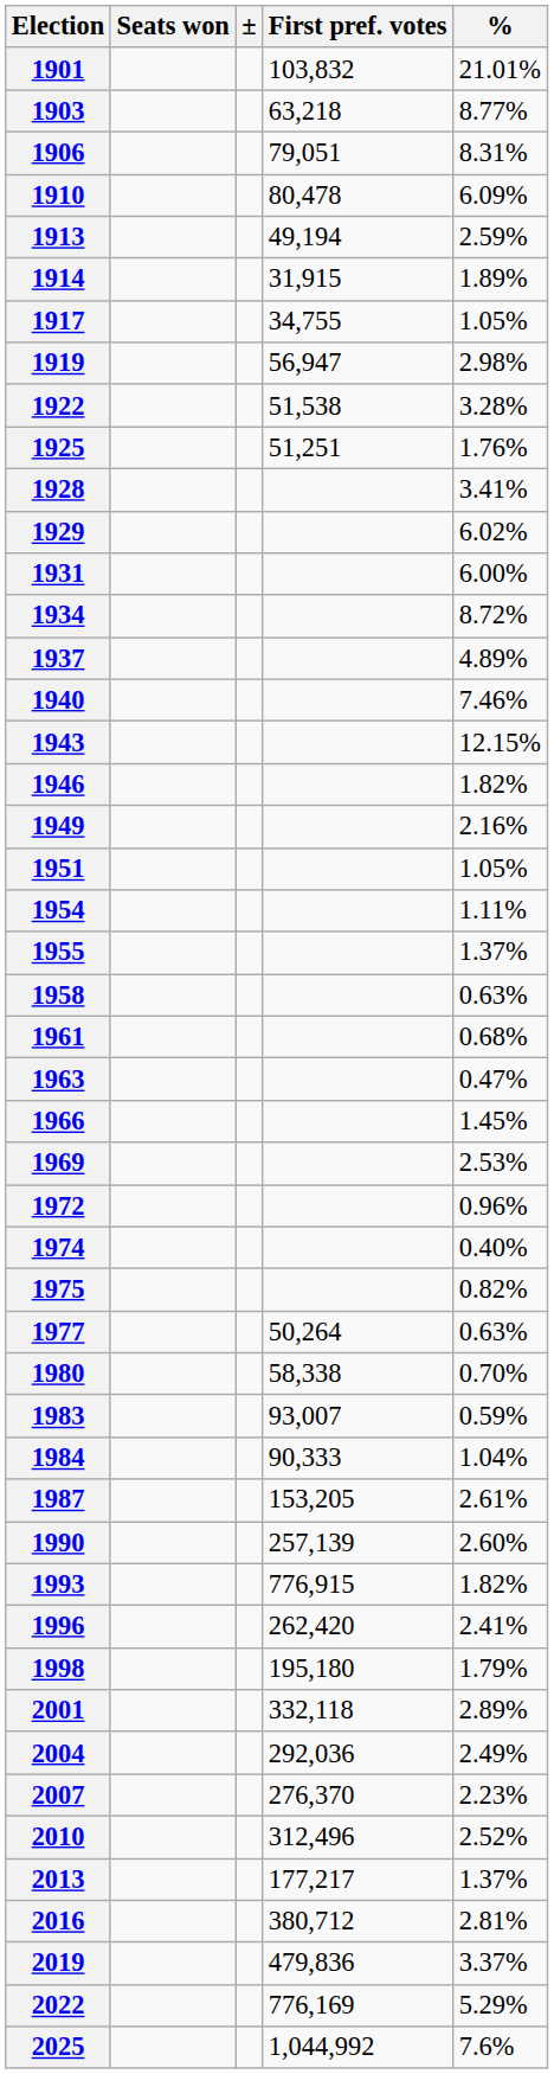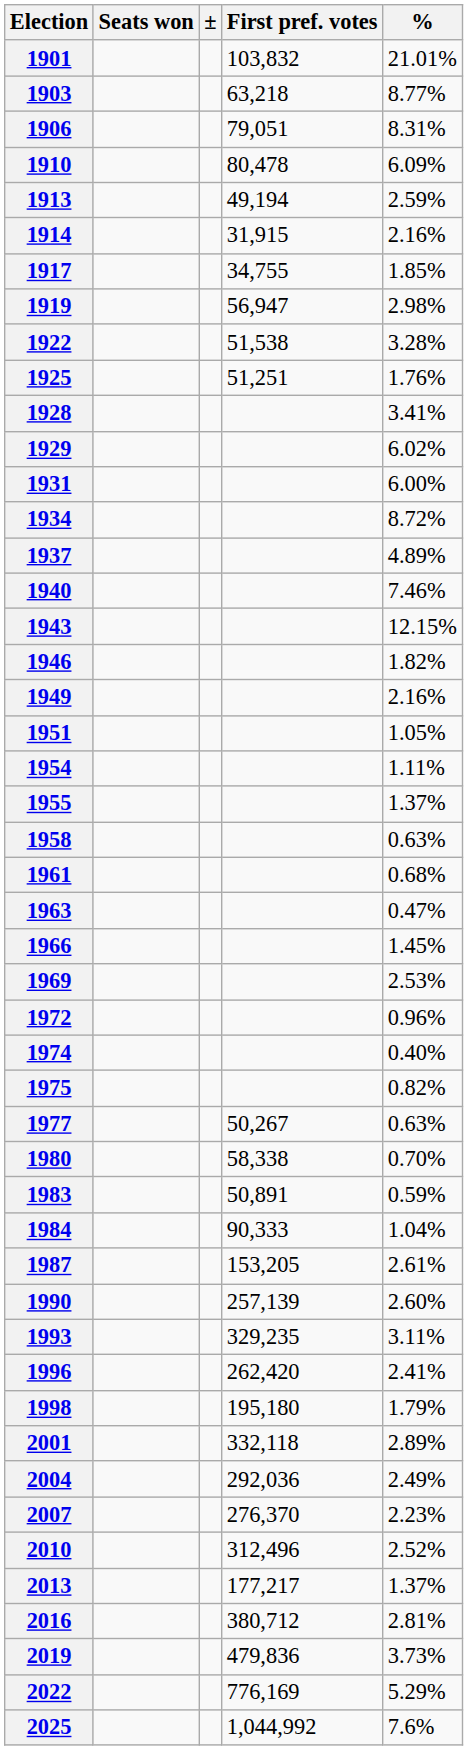 <table class="wikitable sortable">
 <tr>
 <th>Election</th>
 <th>Seats won</th>
 <th>±</th>
 <th>First pref. votes</th>
 <th>%</th>
 </tr>
 <tr>
 <th><a href='#'>1901</a></th>
 <td></td>
 <td></td>
 <td>103,832</td>
 <td>21.01%</td>
 </tr>
 <tr>
 <th><a href='#'>1903</a></th>
 <td></td>
 <td></td>
 <td>63,218</td>
 <td>8.77%</td>
 </tr>
 <tr>
 <th><a href='#'>1906</a></th>
 <td></td>
 <td></td>
 <td>79,051</td>
 <td>8.31%</td>
 </tr>
 <tr>
 <th><a href='#'>1910</a></th>
 <td></td>
 <td></td>
 <td>80,478</td>
 <td>6.09%</td>
 </tr>
 <tr>
 <th><a href='#'>1913</a></th>
 <td></td>
 <td></td>
 <td>49,194</td>
 <td>2.59%</td>
 </tr>
 <tr>
 <th><a href='#'>1914</a></th>
 <td></td>
 <td></td>
 <td>31,915</td>
-<td>1.89%</td>
+<td>2.16%</td>
 </tr>
 <tr>
 <th><a href='#'>1917</a></th>
 <td></td>
 <td></td>
 <td>34,755</td>
-<td>1.05%</td>
+<td>1.85%</td>
 </tr>
 <tr>
 <th><a href='#'>1919</a></th>
 <td></td>
 <td></td>
 <td>56,947</td>
 <td>2.98%</td>
 </tr>
 <tr>
 <th><a href='#'>1922</a></th>
 <td></td>
 <td></td>
 <td>51,538</td>
 <td>3.28%</td>
 </tr>
 <tr>
 <th><a href='#'>1925</a></th>
 <td></td>
 <td></td>
 <td>51,251</td>
 <td>1.76%</td>
 </tr>
 <tr>
 <th><a href='#'>1928</a></th>
 <td></td>
 <td></td>
 <td></td>
 <td>3.41%</td>
 </tr>
 <tr>
 <th><a href='#'>1929</a></th>
 <td></td>
 <td></td>
 <td></td>
 <td>6.02%</td>
 </tr>
 <tr>
 <th><a href='#'>1931</a></th>
 <td></td>
 <td></td>
 <td></td>
 <td>6.00%</td>
 </tr>
 <tr>
 <th><a href='#'>1934</a></th>
 <td></td>
 <td></td>
 <td></td>
 <td>8.72%</td>
 </tr>
 <tr>
 <th><a href='#'>1937</a></th>
 <td></td>
 <td></td>
 <td></td>
 <td>4.89%</td>
 </tr>
 <tr>
 <th><a href='#'>1940</a></th>
 <td></td>
 <td></td>
 <td></td>
 <td>7.46%</td>
 </tr>
 <tr>
 <th><a href='#'>1943</a></th>
 <td></td>
 <td></td>
 <td></td>
 <td>12.15%</td>
 </tr>
 <tr>
 <th><a href='#'>1946</a></th>
 <td></td>
 <td></td>
 <td></td>
 <td>1.82%</td>
 </tr>
 <tr>
 <th><a href='#'>1949</a></th>
 <td></td>
 <td></td>
 <td></td>
 <td>2.16%</td>
 </tr>
 <tr>
 <th><a href='#'>1951</a></th>
 <td></td>
 <td></td>
 <td></td>
 <td>1.05%</td>
 </tr>
 <tr>
 <th><a href='#'>1954</a></th>
 <td></td>
 <td></td>
 <td></td>
 <td>1.11%</td>
 </tr>
 <tr>
 <th><a href='#'>1955</a></th>
 <td></td>
 <td></td>
 <td></td>
 <td>1.37%</td>
 </tr>
 <tr>
 <th><a href='#'>1958</a></th>
 <td></td>
 <td></td>
 <td></td>
 <td>0.63%</td>
 </tr>
 <tr>
 <th><a href='#'>1961</a></th>
 <td></td>
 <td></td>
 <td></td>
 <td>0.68%</td>
 </tr>
 <tr>
 <th><a href='#'>1963</a></th>
 <td></td>
 <td></td>
 <td></td>
 <td>0.47%</td>
 </tr>
 <tr>
 <th><a href='#'>1966</a></th>
 <td></td>
 <td></td>
 <td></td>
 <td>1.45%</td>
 </tr>
 <tr>
 <th><a href='#'>1969</a></th>
 <td></td>
 <td></td>
 <td></td>
 <td>2.53%</td>
 </tr>
 <tr>
 <th><a href='#'>1972</a></th>
 <td></td>
 <td></td>
 <td></td>
 <td>0.96%</td>
 </tr>
 <tr>
 <th><a href='#'>1974</a></th>
 <td></td>
 <td></td>
 <td></td>
 <td>0.40%</td>
 </tr>
 <tr>
 <th><a href='#'>1975</a></th>
 <td></td>
 <td></td>
 <td></td>
 <td>0.82%</td>
 </tr>
 <tr>
 <th><a href='#'>1977</a></th>
 <td></td>
 <td></td>
-<td>50,264</td>
+<td>50,267</td>
 <td>0.63%</td>
 </tr>
 <tr>
 <th><a href='#'>1980</a></th>
 <td></td>
 <td></td>
 <td>58,338</td>
 <td>0.70%</td>
 </tr>
 <tr>
 <th><a href='#'>1983</a></th>
 <td></td>
 <td></td>
-<td>93,007</td>
+<td>50,891</td>
 <td>0.59%</td>
 </tr>
 <tr>
 <th><a href='#'>1984</a></th>
 <td></td>
 <td></td>
 <td>90,333</td>
 <td>1.04%</td>
 </tr>
 <tr>
 <th><a href='#'>1987</a></th>
 <td></td>
 <td></td>
 <td>153,205</td>
 <td>2.61%</td>
 </tr>
 <tr>
 <th><a href='#'>1990</a></th>
 <td></td>
 <td></td>
 <td>257,139</td>
 <td>2.60%</td>
 </tr>
 <tr>
 <th><a href='#'>1993</a></th>
 <td></td>
 <td></td>
-<td>776,915</td>
-<td>1.82%</td>
+<td>329,235</td>
+<td>3.11%</td>
 </tr>
 <tr>
 <th><a href='#'>1996</a></th>
 <td></td>
 <td></td>
 <td>262,420</td>
 <td>2.41%</td>
 </tr>
 <tr>
 <th><a href='#'>1998</a></th>
 <td></td>
 <td></td>
 <td>195,180</td>
 <td>1.79%</td>
 </tr>
 <tr>
 <th><a href='#'>2001</a></th>
 <td></td>
 <td></td>
 <td>332,118</td>
 <td>2.89%</td>
 </tr>
 <tr>
 <th><a href='#'>2004</a></th>
 <td></td>
 <td></td>
 <td>292,036</td>
 <td>2.49%</td>
 </tr>
 <tr>
 <th><a href='#'>2007</a></th>
 <td></td>
 <td></td>
 <td>276,370</td>
 <td>2.23%</td>
 </tr>
 <tr>
 <th><a href='#'>2010</a></th>
 <td></td>
 <td></td>
 <td>312,496</td>
 <td>2.52%</td>
 </tr>
 <tr>
 <th><a href='#'>2013</a></th>
 <td></td>
 <td></td>
 <td>177,217</td>
 <td>1.37%</td>
 </tr>
 <tr>
 <th><a href='#'>2016</a></th>
 <td></td>
 <td></td>
 <td>380,712</td>
 <td>2.81%</td>
 </tr>
 <tr>
 <th><a href='#'>2019</a></th>
 <td></td>
 <td></td>
 <td>479,836</td>
-<td>3.37%</td>
+<td>3.73%</td>
 </tr>
 <tr>
 <th><a href='#'>2022</a></th>
 <td></td>
 <td></td>
 <td>776,169</td>
 <td>5.29%</td>
 </tr>
 <tr>
 <th><a href='#'>2025</a></th>
 <td></td>
 <td></td>
 <td>1,044,992</td>
 <td>7.6%</td>
 </tr>
 </table>
